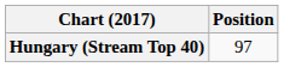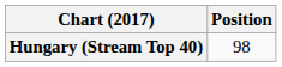 <table class="wikitable plainrowheaders" style="text-align:center">
 <tr>
 <th scope="col">Chart (2017)</th>
 <th scope="col">Position</th>
 </tr>
 <tr>
 <th scope="row">Hungary (Stream Top 40)</th>
-<td>97</td>
+<td>98</td>
 </tr>
 </table>
